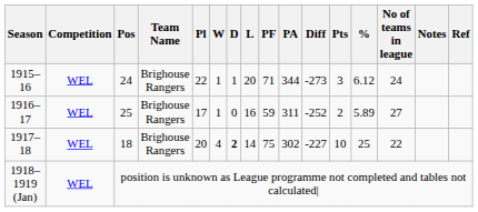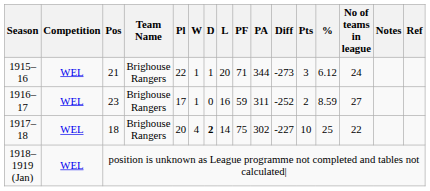 <table class="wikitable" style="text-align:center;">
 <tr>
 <th width=150 abbr="season">Season</th>
 <th width=100 abbr="Competition">Competition</th>
 <th width=60 abbr="Position">Pos</th>
 <th width=200 abbr="Club">Team Name</th>
 <th width 50 abbr="Pl">Pl</th>
 <th width 50 abbr="W">W</th>
 <th width 50 abbr="D">D</th>
 <th width 50 abbr="L">L</th>
 <th width 60 abbr="PF">PF</th>
 <th width 60 abbr="PA">PA</th>
 <th width 100 abbr="Diff">Diff</th>
 <th width 60 abbr="Pts">Pts</th>
 <th width 100 abbr="%">%</th>
 <th width 100 abbr="No of Teams">No of teams in league</th>
 <th width=40 abbr="Notes">Notes</th>
 <th width=40 abbr="Ref">Ref</th>
 </tr>
 <tr>
 <td>1915–16</td>
 <td><a href='#'>WEL</a></td>
-<td>24</td>
+<td>21</td>
 <td>Brighouse Rangers</td>
 <td>22</td>
 <td>1</td>
 <td>1</td>
 <td>20</td>
 <td>71</td>
 <td>344</td>
 <td>-273</td>
 <td>3</td>
 <td>6.12</td>
 <td>24</td>
 <td></td>
 <td></td>
 </tr>
 <tr>
 <td>1916–17</td>
 <td><a href='#'>WEL</a></td>
-<td>25</td>
+<td>23</td>
 <td>Brighouse Rangers</td>
 <td>17</td>
 <td>1</td>
 <td>0</td>
 <td>16</td>
 <td>59</td>
 <td>311</td>
 <td>-252</td>
 <td>2</td>
-<td>5.89</td>
+<td>8.59</td>
 <td>27</td>
 <td></td>
 <td></td>
 </tr>
 <tr>
 <td>1917–18</td>
 <td><a href='#'>WEL</a></td>
 <td>18</td>
 <td>Brighouse Rangers</td>
 <td>20</td>
 <td>4</td>
 <td><strong>2</strong></td>
 <td>14</td>
 <td>75</td>
 <td>302</td>
 <td>-227</td>
 <td>10</td>
 <td>25</td>
 <td>22</td>
 <td></td>
 <td></td>
 </tr>
 <tr>
 <td colspan=1 abbr="Comment">1918–1919 (Jan)</td>
 <td colspan=1 abbr="comment"><a href='#'>WEL</a></td>
 <td colspan=14 abbr="Comment">position is unknown as League programme not completed and tables not calculated|</td>
 </tr>
 </table>
